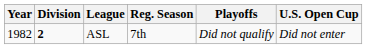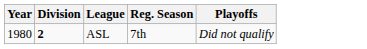 <table class="wikitable">
 <tr>
 <th>Year</th>
 <th>Division</th>
 <th>League</th>
 <th>Reg. Season</th>
 <th>Playoffs</th>
-<th>U.S. Open Cup</th>
 </tr>
 <tr>
-<td>1982</td>
+<td>1980</td>
 <td><strong>2</strong></td>
 <td>ASL</td>
 <td>7th</td>
 <td><em>Did not qualify</em></td>
-<td><em>Did not enter</em></td>
 </tr>
 </table>
